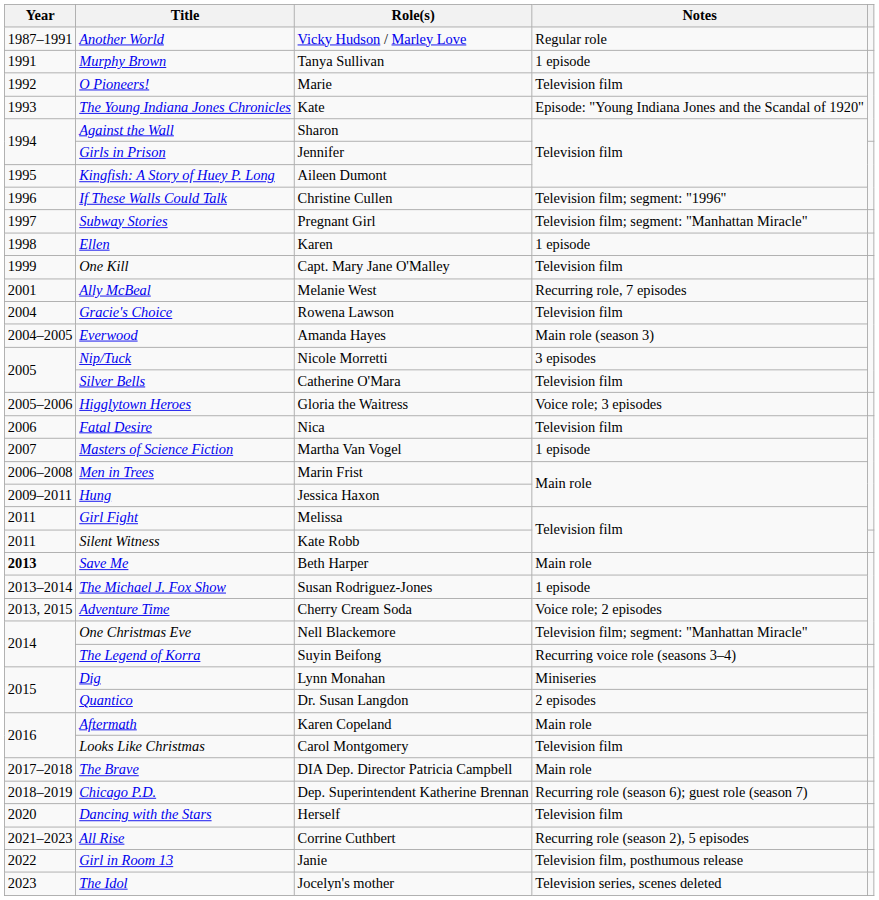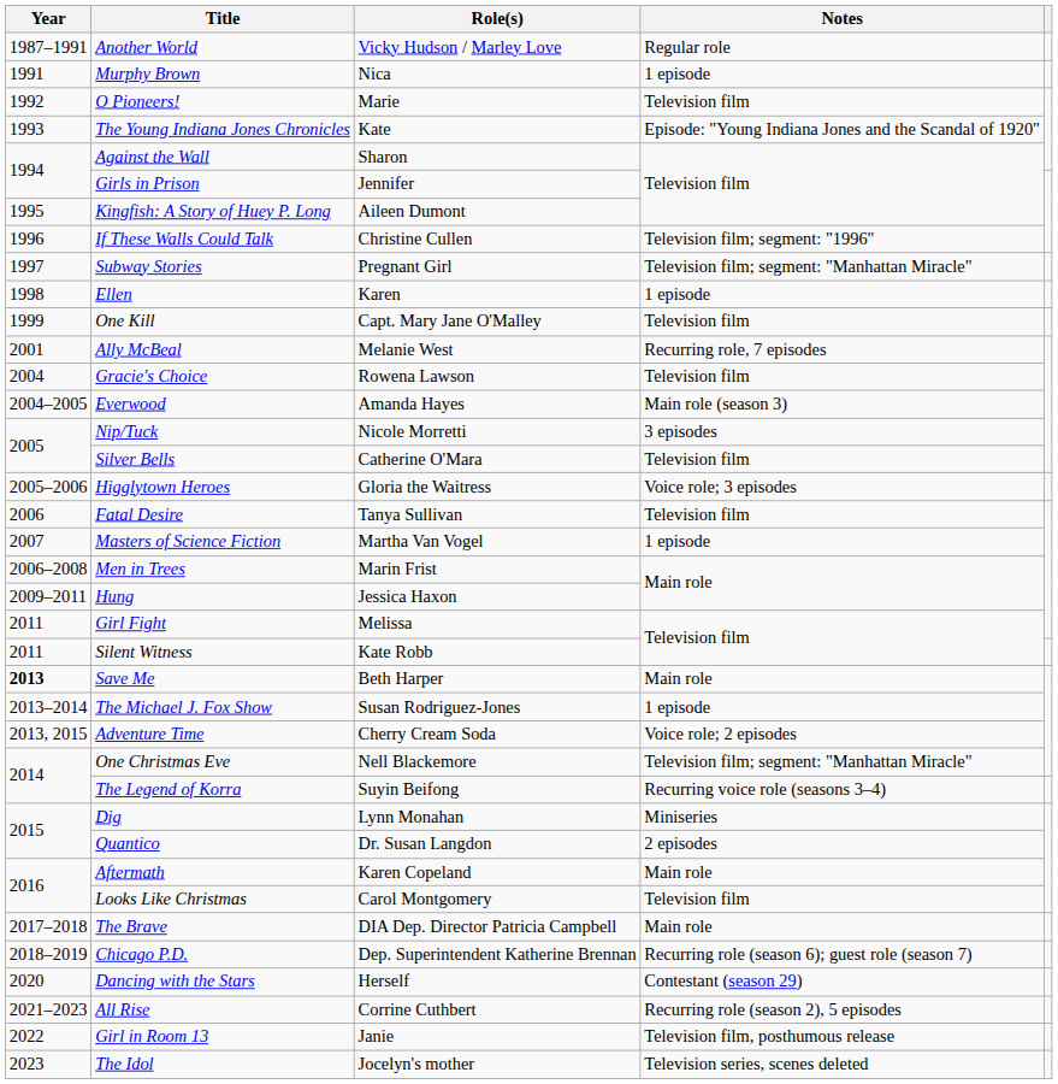 <table class="wikitable sortable">
 <tr>
 <th>Year</th>
 <th>Title</th>
 <th>Role(s)</th>
 <th class="unsortable">Notes</th>
 <th class="unsortable"></th>
 </tr>
 <tr>
 <td>1987–1991</td>
 <td><em><a href='#'>Another World</a></em></td>
 <td><a href='#'>Vicky Hudson</a> / <a href='#'>Marley Love</a></td>
 <td>Regular role</td>
 <td></td>
 </tr>
 <tr>
 <td>1991</td>
 <td><em><a href='#'>Murphy Brown</a></em></td>
-<td>Tanya Sullivan</td>
+<td>Nica</td>
 <td>1 episode</td>
 <td></td>
 </tr>
 <tr>
 <td>1992</td>
 <td><em><a href='#'>O Pioneers!</a></em></td>
 <td>Marie</td>
 <td>Television film</td>
 <td rowspan="3"></td>
 </tr>
 <tr>
 <td>1993</td>
 <td><em><a href='#'>The Young Indiana Jones Chronicles</a></em></td>
 <td>Kate</td>
 <td>Episode: "Young Indiana Jones and the Scandal of 1920"</td>
 </tr>
 <tr>
 <td rowspan="2">1994</td>
 <td><em><a href='#'>Against the Wall</a></em></td>
 <td>Sharon</td>
 <td rowspan="3">Television film</td>
 </tr>
 <tr>
 <td><em><a href='#'>Girls in Prison</a></em></td>
 <td>Jennifer</td>
 <td rowspan="3"></td>
 </tr>
 <tr>
 <td>1995</td>
 <td><em><a href='#'>Kingfish: A Story of Huey P. Long</a></em></td>
 <td>Aileen Dumont</td>
 </tr>
 <tr>
 <td>1996</td>
 <td><em><a href='#'>If These Walls Could Talk</a></em></td>
 <td>Christine Cullen</td>
 <td>Television film; segment: "1996"</td>
 </tr>
 <tr>
 <td>1997</td>
 <td><em><a href='#'>Subway Stories</a></em></td>
 <td>Pregnant Girl</td>
 <td>Television film; segment: "Manhattan Miracle"</td>
 <td></td>
 </tr>
 <tr>
 <td>1998</td>
 <td><em><a href='#'>Ellen</a></em></td>
 <td>Karen</td>
 <td>1 episode</td>
 <td></td>
 </tr>
 <tr>
 <td>1999</td>
 <td><em>One Kill</em></td>
 <td>Capt. Mary Jane O'Malley</td>
 <td>Television film</td>
 <td></td>
 </tr>
 <tr>
 <td>2001</td>
 <td><em><a href='#'>Ally McBeal</a></em></td>
 <td>Melanie West</td>
 <td>Recurring role, 7 episodes</td>
 <td rowspan="5"></td>
 </tr>
 <tr>
 <td>2004</td>
 <td><em><a href='#'>Gracie's Choice</a></em></td>
 <td>Rowena Lawson</td>
 <td>Television film</td>
 </tr>
 <tr>
 <td>2004–2005</td>
 <td><em><a href='#'>Everwood</a></em></td>
 <td>Amanda Hayes</td>
 <td>Main role (season 3)</td>
 </tr>
 <tr>
 <td rowspan="2">2005</td>
 <td><em><a href='#'>Nip/Tuck</a></em></td>
 <td>Nicole Morretti</td>
 <td>3 episodes</td>
 </tr>
 <tr>
 <td><em><a href='#'>Silver Bells</a></em></td>
 <td>Catherine O'Mara</td>
 <td>Television film</td>
 </tr>
 <tr>
 <td>2005–2006</td>
 <td><em><a href='#'>Higglytown Heroes</a></em></td>
 <td>Gloria the Waitress</td>
 <td>Voice role; 3 episodes</td>
 <td></td>
 </tr>
 <tr>
 <td>2006</td>
 <td><em><a href='#'>Fatal Desire</a></em></td>
-<td>Nica</td>
+<td>Tanya Sullivan</td>
 <td>Television film</td>
 <td rowspan="5"></td>
 </tr>
 <tr>
 <td>2007</td>
 <td><em><a href='#'>Masters of Science Fiction</a></em></td>
 <td>Martha Van Vogel</td>
 <td>1 episode</td>
 </tr>
 <tr>
 <td>2006–2008</td>
 <td><em><a href='#'>Men in Trees</a></em></td>
 <td>Marin Frist</td>
 <td rowspan="2">Main role</td>
 </tr>
 <tr>
 <td>2009–2011</td>
 <td><em><a href='#'>Hung</a></em></td>
 <td>Jessica Haxon</td>
 </tr>
 <tr>
 <td>2011</td>
 <td><em><a href='#'>Girl Fight</a></em></td>
 <td>Melissa</td>
 <td rowspan="2">Television film</td>
 </tr>
 <tr>
 <td>2011</td>
 <td><em>Silent Witness</em></td>
 <td>Kate Robb</td>
 <td></td>
 </tr>
 <tr>
 <td><strong>2013</strong></td>
 <td><em><a href='#'>Save Me</a></em></td>
 <td>Beth Harper</td>
 <td>Main role</td>
 <td rowspan="4"></td>
 </tr>
 <tr>
 <td>2013–2014</td>
 <td><em><a href='#'>The Michael J. Fox Show</a></em></td>
 <td>Susan Rodriguez-Jones</td>
 <td>1 episode</td>
 </tr>
 <tr>
 <td>2013, 2015</td>
 <td><em><a href='#'>Adventure Time</a></em></td>
 <td>Cherry Cream Soda</td>
 <td>Voice role; 2 episodes</td>
 </tr>
 <tr>
 <td rowspan="2">2014</td>
 <td><em>One Christmas Eve</em></td>
 <td>Nell Blackemore</td>
 <td>Television film; segment: "Manhattan Miracle"</td>
 </tr>
 <tr>
 <td><em><a href='#'>The Legend of Korra</a></em></td>
 <td>Suyin Beifong</td>
 <td>Recurring voice role (seasons 3–4)</td>
 <td></td>
 </tr>
 <tr>
 <td rowspan="2">2015</td>
 <td><em><a href='#'>Dig</a></em></td>
 <td>Lynn Monahan</td>
 <td>Miniseries</td>
 <td rowspan="4"></td>
 </tr>
 <tr>
 <td><em><a href='#'>Quantico</a></em></td>
 <td>Dr. Susan Langdon</td>
 <td>2 episodes</td>
 </tr>
 <tr>
 <td rowspan="2">2016</td>
 <td><em><a href='#'>Aftermath</a></em></td>
 <td>Karen Copeland</td>
 <td>Main role</td>
 </tr>
 <tr>
 <td><em>Looks Like Christmas</em></td>
 <td>Carol Montgomery</td>
 <td>Television film</td>
 </tr>
 <tr>
 <td>2017–2018</td>
 <td><em><a href='#'>The Brave</a></em></td>
 <td>DIA Dep. Director Patricia Campbell</td>
 <td>Main role</td>
 <td></td>
 </tr>
 <tr>
 <td>2018–2019</td>
 <td><em><a href='#'>Chicago P.D.</a></em></td>
 <td>Dep. Superintendent Katherine Brennan</td>
 <td>Recurring role (season 6); guest role (season 7)</td>
 <td></td>
 </tr>
 <tr>
 <td>2020</td>
 <td><em><a href='#'>Dancing with the Stars</a></em></td>
 <td>Herself</td>
-<td>Television film</td>
+<td>Contestant (<a href='#'>season 29</a>)</td>
 <td></td>
 </tr>
 <tr>
 <td>2021–2023</td>
 <td><em><a href='#'>All Rise</a></em></td>
 <td>Corrine Cuthbert</td>
 <td>Recurring role (season 2), 5 episodes</td>
 <td></td>
 </tr>
 <tr>
 <td>2022</td>
 <td><em><a href='#'>Girl in Room 13</a></em></td>
 <td>Janie</td>
 <td>Television film, posthumous release</td>
 <td></td>
 </tr>
 <tr>
 <td>2023</td>
 <td><em><a href='#'>The Idol</a></em></td>
 <td>Jocelyn's mother</td>
 <td>Television series, scenes deleted</td>
 <td></td>
 </tr>
 </table>
